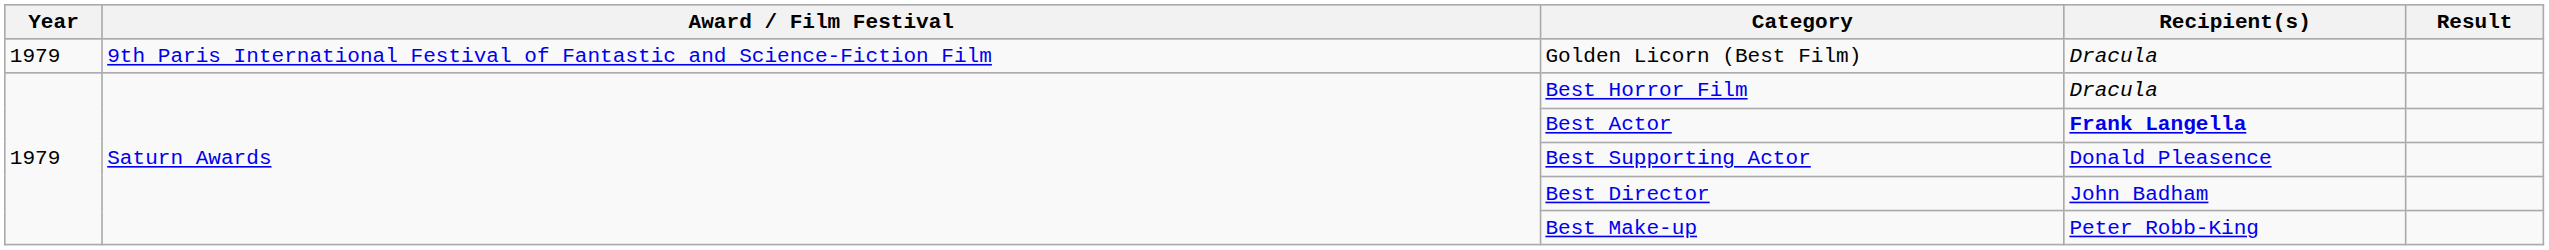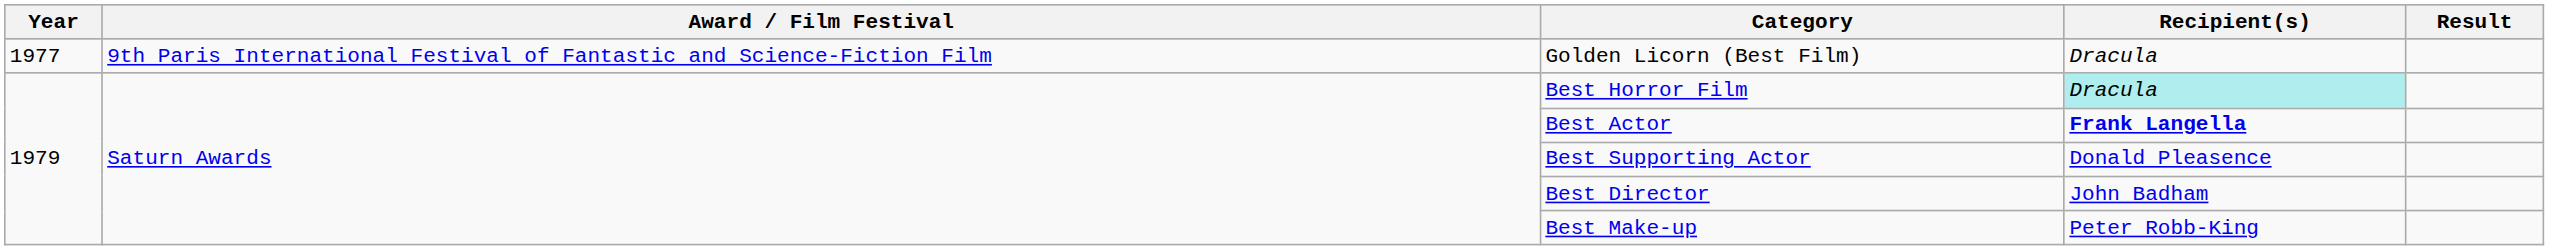 <table class="wikitable plainrowheaders sortable" style="width: 99%;">
 <tr>
 <th scope="col">Year</th>
 <th scope="col">Award / Film Festival</th>
 <th scope="col">Category</th>
 <th scope="col">Recipient(s)</th>
 <th scope="col">Result</th>
 </tr>
 <tr>
-<td>1979</td>
+<td>1977</td>
 <td><a href='#'>9th Paris International Festival of Fantastic and Science-Fiction Film</a></td>
 <td>Golden Licorn (Best Film)</td>
 <td><em>Dracula</em></td>
 <td></td>
 </tr>
 <tr>
 <td rowspan="5">1979</td>
 <td rowspan="5"><a href='#'>Saturn Awards</a></td>
 <td><a href='#'>Best Horror Film</a></td>
-<td><em>Dracula</em></td>
+<td style="background: paleturquoise;"><em>Dracula</em></td>
 <td></td>
 </tr>
 <tr>
 <td><a href='#'>Best Actor</a></td>
 <td><strong><a href='#'>Frank Langella</a></strong></td>
 <td></td>
 </tr>
 <tr>
 <td><a href='#'>Best Supporting Actor</a></td>
 <td><a href='#'>Donald Pleasence</a></td>
 <td></td>
 </tr>
 <tr>
 <td><a href='#'>Best Director</a></td>
 <td><a href='#'>John Badham</a></td>
 <td></td>
 </tr>
 <tr>
 <td><a href='#'>Best Make-up</a></td>
 <td><a href='#'>Peter Robb-King</a></td>
 <td></td>
 </tr>
 </table>
